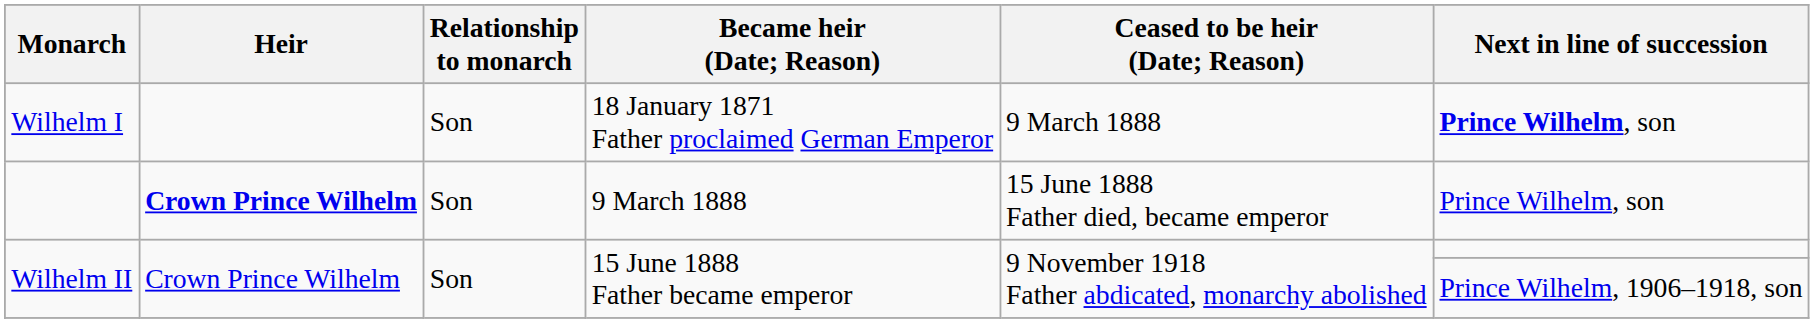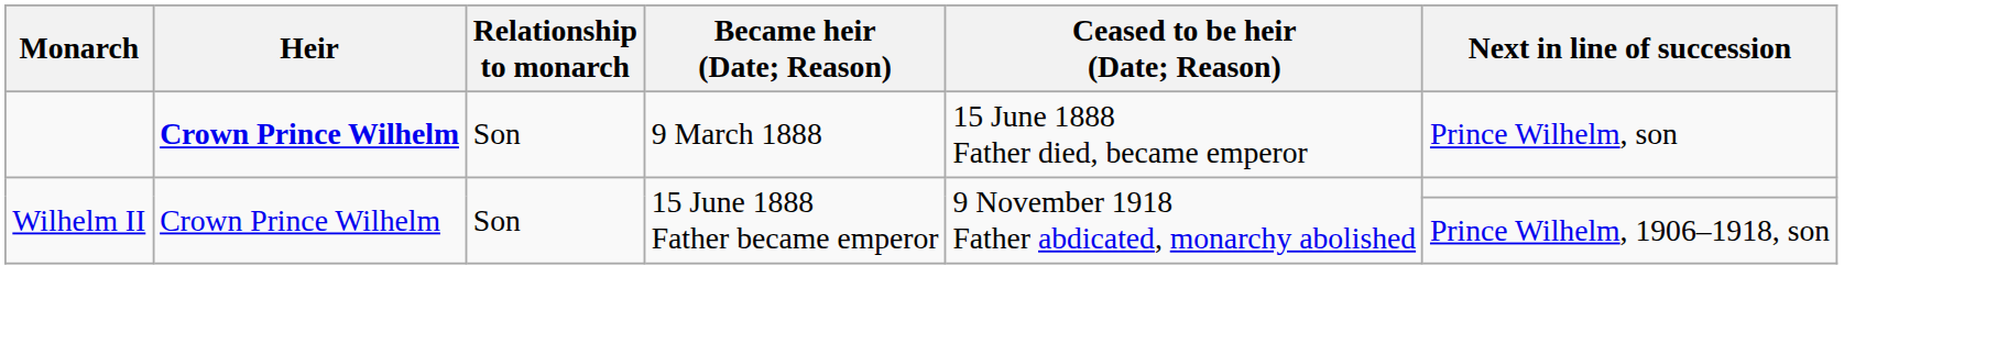 <table class="wikitable" style="font-size:95%">
 <tr>
 <th>Monarch</th>
 <th>Heir</th>
 <th>Relationship<br>to monarch</th>
 <th>Became heir<br>(Date; Reason)</th>
 <th>Ceased to be heir<br>(Date; Reason)</th>
 <th>Next in line of succession</th>
-</tr>
-<tr>
-<td><a href='#'>Wilhelm I</a></td>
-<td><strong></strong></td>
-<td>Son</td>
-<td>18 January 1871<br>Father <a href='#'>proclaimed</a> <a href='#'>German Emperor</a></td>
-<td>9 March 1888<br></td>
-<td><strong><a href='#'>Prince Wilhelm</a></strong>, son</td>
 </tr>
 <tr>
 <td></td>
 <td><strong><a href='#'>Crown Prince Wilhelm</a></strong></td>
 <td>Son</td>
 <td>9 March 1888<br></td>
 <td>15 June 1888<br>Father died, became emperor</td>
 <td><a href='#'>Prince Wilhelm</a>, son</td>
 </tr>
 <tr>
 <td rowspan="2"><a href='#'>Wilhelm II</a></td>
 <td rowspan="2"><a href='#'>Crown Prince Wilhelm</a></td>
 <td rowspan="2">Son</td>
 <td rowspan="2">15 June 1888<br>Father became emperor</td>
 <td rowspan="2">9 November 1918<br>Father <a href='#'>abdicated</a>, <a href='#'>monarchy abolished</a></td>
 <td></td>
 </tr>
 <tr>
 <td><a href='#'>Prince Wilhelm</a>, 1906–1918, son</td>
 </tr>
 </table>
